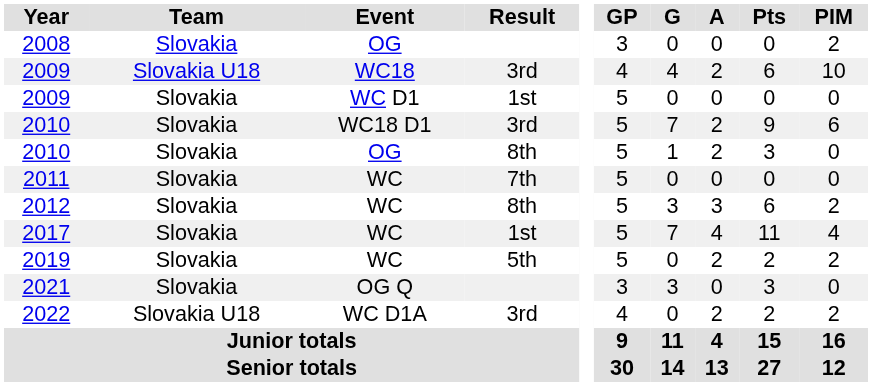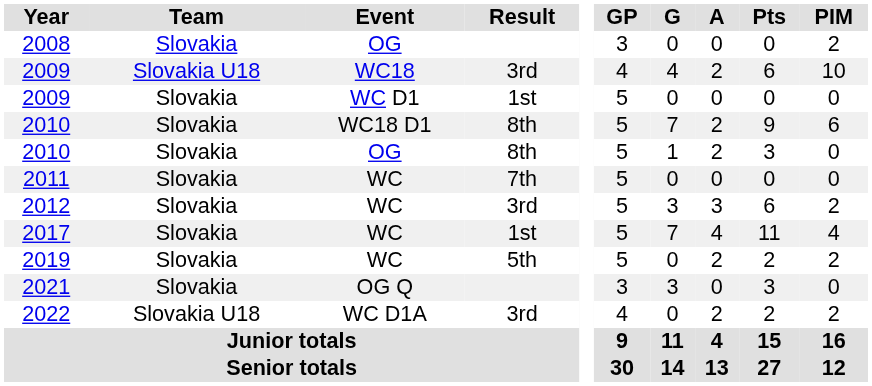 <table border="0" cellpadding="1" cellspacing="0" style="text-align:center; width:40em">
 <tr ALIGN="centre" bgcolor="#e0e0e0">
 <th>Year</th>
 <th>Team</th>
 <th>Event</th>
 <th>Result</th>
 <th rowspan="95" bgcolor="#ffffff"> </th>
 <th>GP</th>
 <th>G</th>
 <th>A</th>
 <th>Pts</th>
 <th>PIM</th>
 </tr>
 <tr>
 <td><a href='#'>2008</a></td>
 <td><a href='#'>Slovakia</a></td>
 <td><a href='#'>OG</a> </td>
 <td></td>
 <td>3</td>
 <td>0</td>
 <td>0</td>
 <td>0</td>
 <td>2</td>
 </tr>
 <tr bgcolor="#f0f0f0">
 <td><a href='#'>2009</a></td>
 <td><a href='#'>Slovakia U18</a></td>
 <td><a href='#'>WC18</a> </td>
 <td>3rd</td>
 <td>4</td>
 <td>4</td>
 <td>2</td>
 <td>6</td>
 <td>10</td>
 </tr>
 <tr>
 <td><a href='#'>2009</a></td>
 <td>Slovakia</td>
 <td><a href='#'>WC</a> D1</td>
 <td>1st</td>
 <td>5</td>
 <td>0</td>
 <td>0</td>
 <td>0</td>
 <td>0</td>
 </tr>
 <tr bgcolor="#f0f0f0">
 <td><a href='#'>2010</a></td>
 <td>Slovakia</td>
 <td>WC18 D1</td>
-<td>3rd</td>
+<td>8th</td>
 <td>5</td>
 <td>7</td>
 <td>2</td>
 <td>9</td>
 <td>6</td>
 </tr>
 <tr>
 <td><a href='#'>2010</a></td>
 <td>Slovakia</td>
 <td><a href='#'>OG</a></td>
 <td>8th</td>
 <td>5</td>
 <td>1</td>
 <td>2</td>
 <td>3</td>
 <td>0</td>
 </tr>
 <tr bgcolor="#f0f0f0">
 <td><a href='#'>2011</a></td>
 <td>Slovakia</td>
 <td>WC</td>
 <td>7th</td>
 <td>5</td>
 <td>0</td>
 <td>0</td>
 <td>0</td>
 <td>0</td>
 </tr>
 <tr>
 <td><a href='#'>2012</a></td>
 <td>Slovakia</td>
 <td>WC</td>
-<td>8th</td>
+<td>3rd</td>
 <td>5</td>
 <td>3</td>
 <td>3</td>
 <td>6</td>
 <td>2</td>
 </tr>
 <tr bgcolor="#f0f0f0">
 <td><a href='#'>2017</a></td>
 <td>Slovakia</td>
 <td>WC </td>
 <td>1st</td>
 <td>5</td>
 <td>7</td>
 <td>4</td>
 <td>11</td>
 <td>4</td>
 </tr>
 <tr>
 <td><a href='#'>2019</a></td>
 <td>Slovakia</td>
 <td>WC </td>
 <td>5th</td>
 <td>5</td>
 <td>0</td>
 <td>2</td>
 <td>2</td>
 <td>2</td>
 </tr>
 <tr bgcolor="#f0f0f0">
 <td><a href='#'>2021</a></td>
 <td>Slovakia</td>
 <td>OG Q</td>
 <td></td>
 <td>3</td>
 <td>3</td>
 <td>0</td>
 <td>3</td>
 <td>0</td>
 </tr>
 <tr>
 <td><a href='#'>2022</a></td>
 <td>Slovakia U18</td>
 <td>WC D1A</td>
 <td>3rd</td>
 <td>4</td>
 <td>0</td>
 <td>2</td>
 <td>2</td>
 <td>2</td>
 </tr>
 <tr align="centre" bgcolor="#e0e0e0">
 <th colspan="4">Junior totals</th>
 <th>9</th>
 <th>11</th>
 <th>4</th>
 <th>15</th>
 <th>16</th>
 </tr>
 <tr align="centre" bgcolor="#e0e0e0">
 <th colspan="4">Senior totals</th>
 <th>30</th>
 <th>14</th>
 <th>13</th>
 <th>27</th>
 <th>12</th>
 </tr>
 </table>
